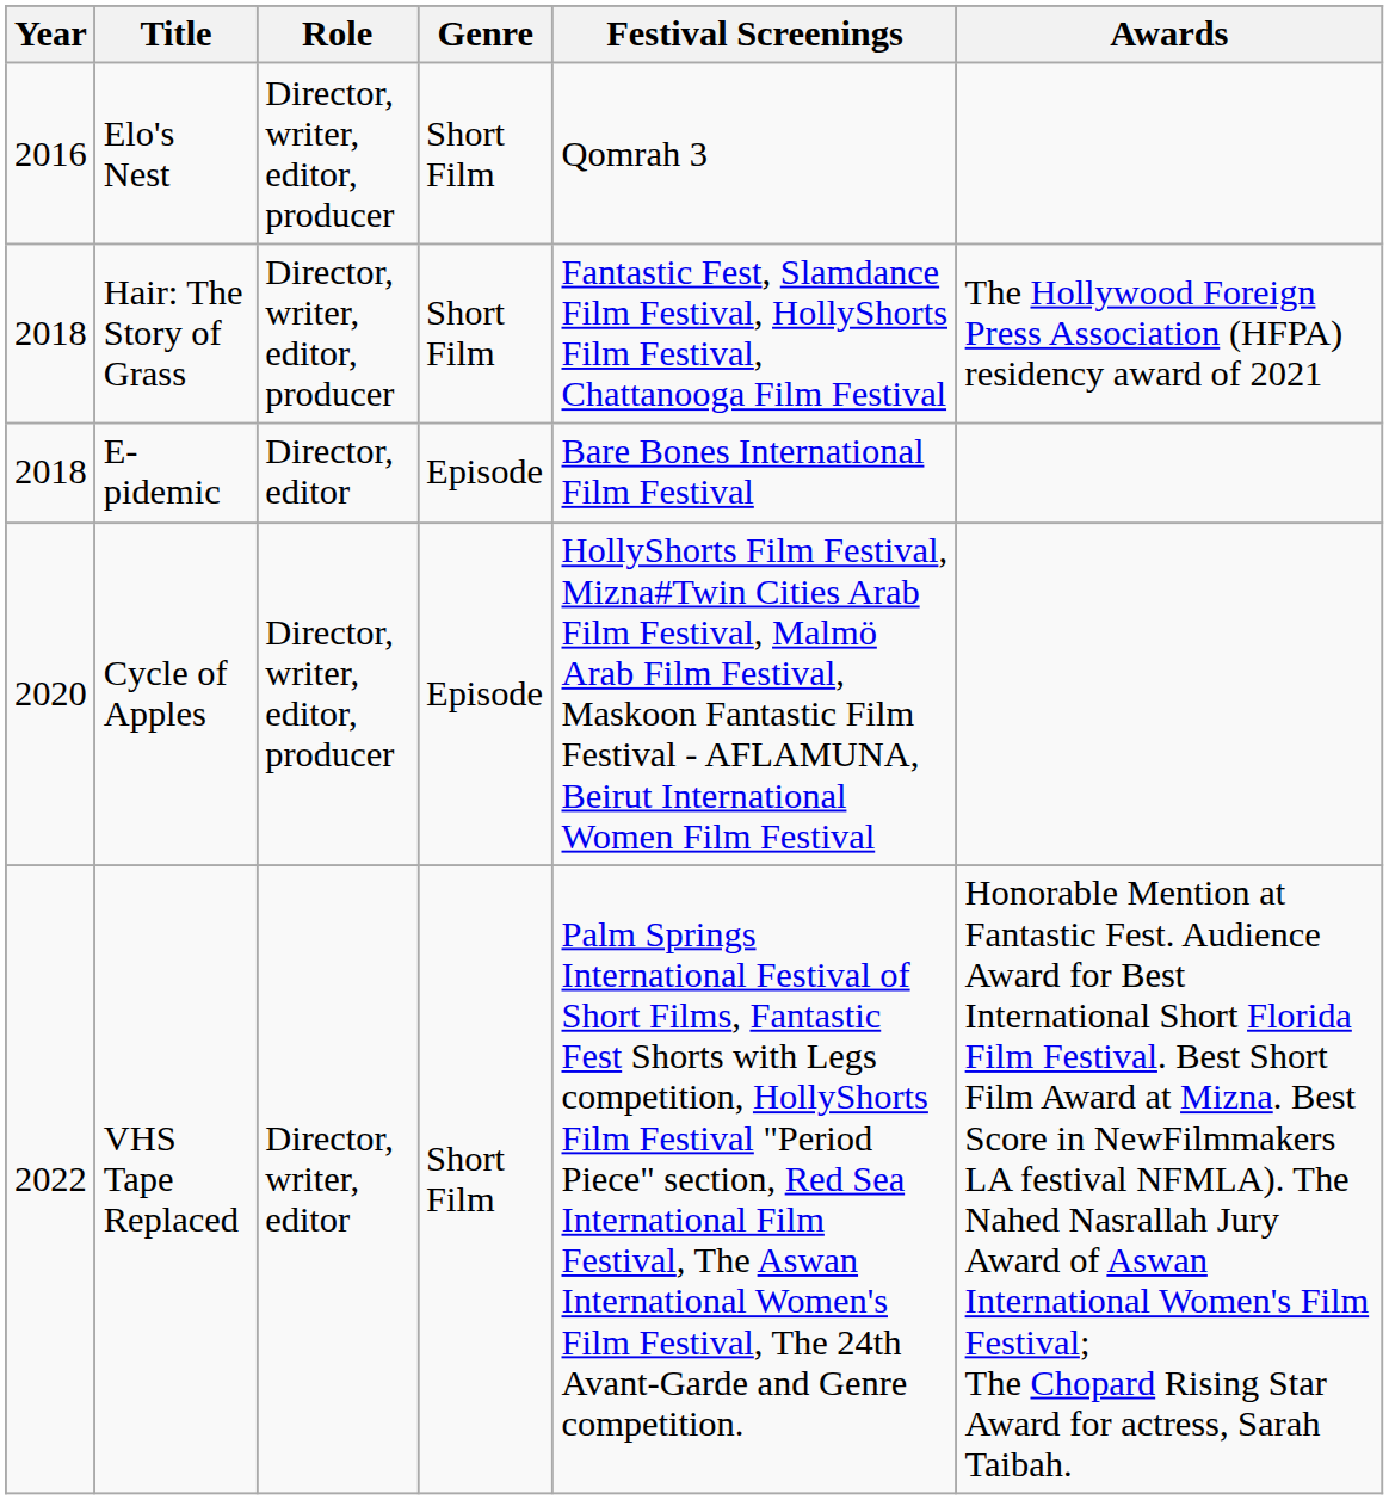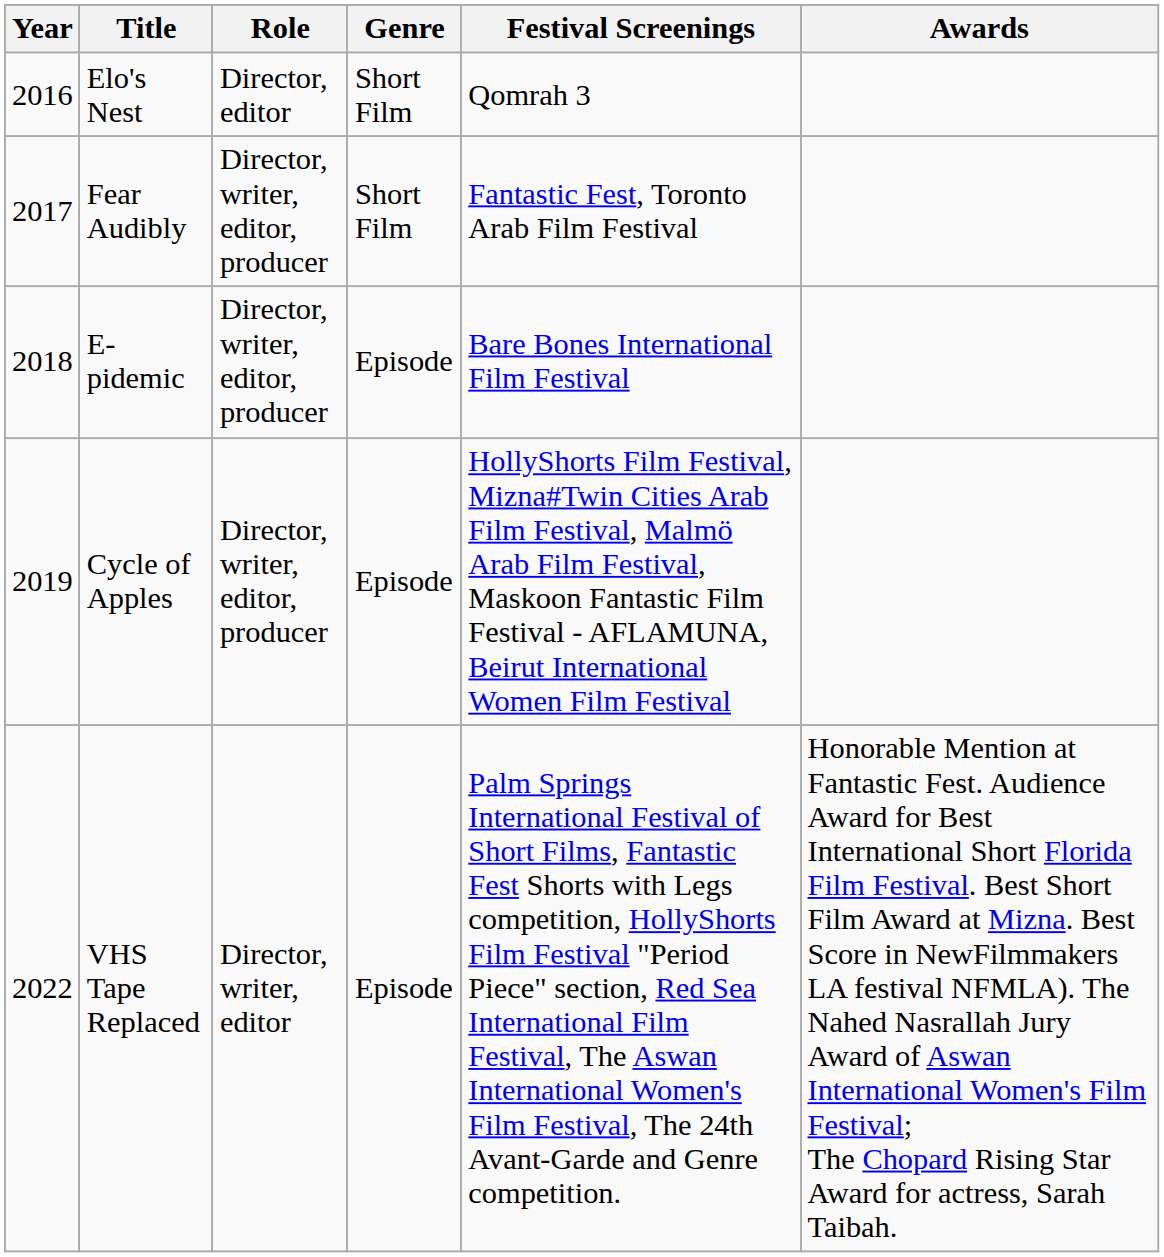 <table class="wikitable">
 <tr>
 <th>Year</th>
 <th>Title</th>
 <th>Role</th>
 <th>Genre</th>
 <th>Festival Screenings</th>
 <th>Awards</th>
 </tr>
 <tr>
 <td>2016</td>
 <td>Elo's Nest</td>
-<td>Director, writer, editor, producer</td>
+<td>Director, editor</td>
 <td>Short Film</td>
 <td>Qomrah 3</td>
 <td></td>
 </tr>
 <tr>
-<td>2018</td>
-<td>Hair: The Story of Grass</td>
+<td>2017</td>
+<td>Fear Audibly</td>
 <td>Director, writer, editor, producer</td>
 <td>Short Film</td>
-<td><a href='#'>Fantastic Fest</a>, <a href='#'>Slamdance Film Festival</a>, <a href='#'>HollyShorts Film Festival</a>, <a href='#'>Chattanooga Film Festival</a></td>
-<td>The <a href='#'>Hollywood Foreign Press Association</a> (HFPA) residency award of 2021</td>
+<td><a href='#'>Fantastic Fest</a>, Toronto Arab Film Festival</td>
+<td></td>
 </tr>
 <tr>
 <td>2018</td>
 <td>E-pidemic</td>
-<td>Director, editor</td>
+<td>Director, writer, editor, producer</td>
 <td>Episode</td>
 <td><a href='#'>Bare Bones International Film Festival</a></td>
 <td></td>
 </tr>
 <tr>
-<td>2020</td>
+<td>2019</td>
 <td>Cycle of Apples</td>
 <td>Director, writer, editor, producer</td>
 <td>Episode</td>
 <td><a href='#'>HollyShorts Film Festival</a>, <a href='#'>Mizna#Twin Cities Arab Film Festival</a>, <a href='#'>Malmö Arab Film Festival</a>, Maskoon Fantastic Film Festival  - AFLAMUNA, <a href='#'>Beirut International Women Film Festival</a></td>
 <td></td>
 </tr>
 <tr>
 <td>2022</td>
 <td>VHS Tape Replaced</td>
 <td>Director, writer, editor</td>
-<td>Short Film</td>
+<td>Episode</td>
 <td><a href='#'>Palm Springs International Festival of Short Films</a>, <a href='#'>Fantastic Fest</a> Shorts with Legs competition, <a href='#'>HollyShorts Film Festival</a> "Period Piece" section, <a href='#'>Red Sea International Film Festival</a>, The <a href='#'>Aswan International Women's Film Festival</a>, The 24th   Avant-Garde and Genre competition.</td>
 <td>Honorable Mention at Fantastic Fest. Audience Award for Best International Short <a href='#'>Florida Film Festival</a>. Best Short Film Award at <a href='#'>Mizna</a>. Best Score in NewFilmmakers LA festival NFMLA). The Nahed Nasrallah Jury Award of <a href='#'>Aswan International Women's Film Festival</a>;<br>The <a href='#'>Chopard</a> Rising Star Award for actress, Sarah Taibah.</td>
 </tr>
 </table>
